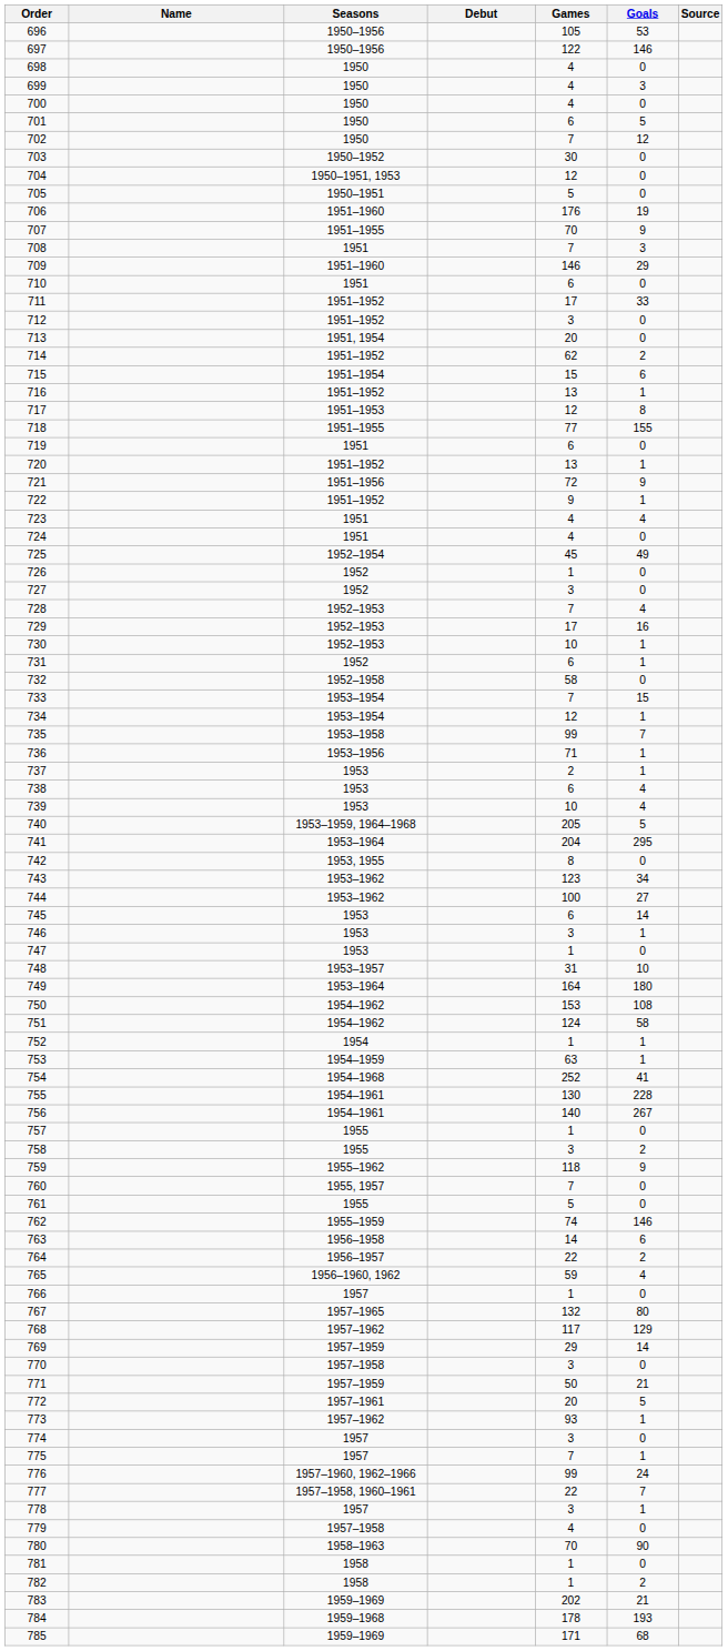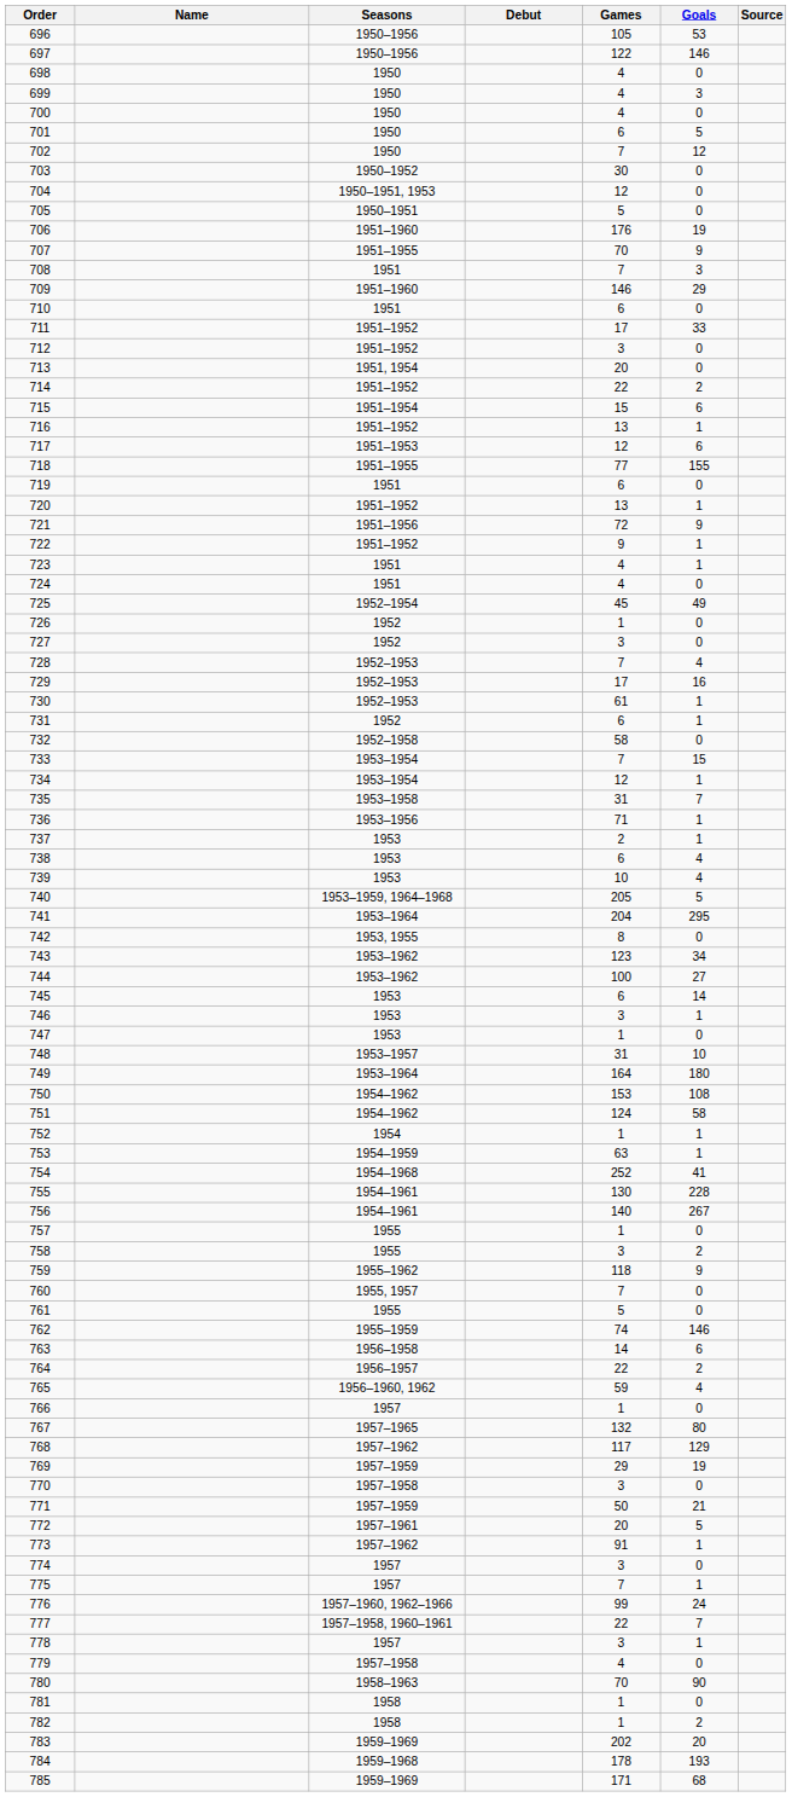 <table class="wikitable sortable" style="text-align:center; width:80%;">
 <tr>
 <th style="width=10%">Order</th>
 <th style="width:30%">Name</th>
 <th style="width:20%">Seasons</th>
 <th style="width:15%">Debut</th>
 <th style="width:10%">Games</th>
 <th style="width:10%"><a href='#'>Goals</a></th>
 <th class="unsortable" style="width:5%">Source</th>
 </tr>
 <tr>
 <td>696</td>
 <td align=left></td>
 <td>1950–1956</td>
 <td></td>
 <td>105</td>
 <td>53</td>
 <td></td>
 </tr>
 <tr>
 <td>697</td>
 <td align=left></td>
 <td>1950–1956</td>
 <td></td>
 <td>122</td>
 <td>146</td>
 <td></td>
 </tr>
 <tr>
 <td>698</td>
 <td align=left></td>
 <td>1950</td>
 <td></td>
 <td>4</td>
 <td>0</td>
 <td></td>
 </tr>
 <tr>
 <td>699</td>
 <td align=left></td>
 <td>1950</td>
 <td></td>
 <td>4</td>
 <td>3</td>
 <td></td>
 </tr>
 <tr>
 <td>700</td>
 <td align=left></td>
 <td>1950</td>
 <td></td>
 <td>4</td>
 <td>0</td>
 <td></td>
 </tr>
 <tr>
 <td>701</td>
 <td align=left></td>
 <td>1950</td>
 <td></td>
 <td>6</td>
 <td>5</td>
 <td></td>
 </tr>
 <tr>
 <td>702</td>
 <td align=left></td>
 <td>1950</td>
 <td></td>
 <td>7</td>
 <td>12</td>
 <td></td>
 </tr>
 <tr>
 <td>703</td>
 <td align=left></td>
 <td>1950–1952</td>
 <td></td>
 <td>30</td>
 <td>0</td>
 <td></td>
 </tr>
 <tr>
 <td>704</td>
 <td align=left></td>
 <td>1950–1951, 1953</td>
 <td></td>
 <td>12</td>
 <td>0</td>
 <td></td>
 </tr>
 <tr>
 <td>705</td>
 <td align=left></td>
 <td>1950–1951</td>
 <td></td>
 <td>5</td>
 <td>0</td>
 <td></td>
 </tr>
 <tr>
 <td>706</td>
 <td align=left></td>
 <td>1951–1960</td>
 <td></td>
 <td>176</td>
 <td>19</td>
 <td></td>
 </tr>
 <tr>
 <td>707</td>
 <td align=left></td>
 <td>1951–1955</td>
 <td></td>
 <td>70</td>
 <td>9</td>
 <td></td>
 </tr>
 <tr>
 <td>708</td>
 <td align=left></td>
 <td>1951</td>
 <td></td>
 <td>7</td>
 <td>3</td>
 <td></td>
 </tr>
 <tr>
 <td>709</td>
 <td align=left></td>
 <td>1951–1960</td>
 <td></td>
 <td>146</td>
 <td>29</td>
 <td></td>
 </tr>
 <tr>
 <td>710</td>
 <td align=left></td>
 <td>1951</td>
 <td></td>
 <td>6</td>
 <td>0</td>
 <td></td>
 </tr>
 <tr>
 <td>711</td>
 <td align=left></td>
 <td>1951–1952</td>
 <td></td>
 <td>17</td>
 <td>33</td>
 <td></td>
 </tr>
 <tr>
 <td>712</td>
 <td align=left></td>
 <td>1951–1952</td>
 <td></td>
 <td>3</td>
 <td>0</td>
 <td></td>
 </tr>
 <tr>
 <td>713</td>
 <td align=left></td>
 <td>1951, 1954</td>
 <td></td>
 <td>20</td>
 <td>0</td>
 <td></td>
 </tr>
 <tr>
 <td>714</td>
 <td align=left></td>
 <td>1951–1952</td>
 <td></td>
-<td>62</td>
+<td>22</td>
 <td>2</td>
 <td></td>
 </tr>
 <tr>
 <td>715</td>
 <td align=left></td>
 <td>1951–1954</td>
 <td></td>
 <td>15</td>
 <td>6</td>
 <td></td>
 </tr>
 <tr>
 <td>716</td>
 <td align=left></td>
 <td>1951–1952</td>
 <td></td>
 <td>13</td>
 <td>1</td>
 <td></td>
 </tr>
 <tr>
 <td>717</td>
 <td align=left></td>
 <td>1951–1953</td>
 <td></td>
 <td>12</td>
-<td>8</td>
+<td>6</td>
 <td></td>
 </tr>
 <tr>
 <td>718</td>
 <td align=left></td>
 <td>1951–1955</td>
 <td></td>
 <td>77</td>
 <td>155</td>
 <td></td>
 </tr>
 <tr>
 <td>719</td>
 <td align=left></td>
 <td>1951</td>
 <td></td>
 <td>6</td>
 <td>0</td>
 <td></td>
 </tr>
 <tr>
 <td>720</td>
 <td align=left></td>
 <td>1951–1952</td>
 <td></td>
 <td>13</td>
 <td>1</td>
 <td></td>
 </tr>
 <tr>
 <td>721</td>
 <td align=left></td>
 <td>1951–1956</td>
 <td></td>
 <td>72</td>
 <td>9</td>
 <td></td>
 </tr>
 <tr>
 <td>722</td>
 <td align=left></td>
 <td>1951–1952</td>
 <td></td>
 <td>9</td>
 <td>1</td>
 <td></td>
 </tr>
 <tr>
 <td>723</td>
 <td align=left></td>
 <td>1951</td>
 <td></td>
 <td>4</td>
-<td>4</td>
+<td>1</td>
 <td></td>
 </tr>
 <tr>
 <td>724</td>
 <td align=left></td>
 <td>1951</td>
 <td></td>
 <td>4</td>
 <td>0</td>
 <td></td>
 </tr>
 <tr>
 <td>725</td>
 <td align=left></td>
 <td>1952–1954</td>
 <td></td>
 <td>45</td>
 <td>49</td>
 <td></td>
 </tr>
 <tr>
 <td>726</td>
 <td align=left></td>
 <td>1952</td>
 <td></td>
 <td>1</td>
 <td>0</td>
 <td></td>
 </tr>
 <tr>
 <td>727</td>
 <td align=left></td>
 <td>1952</td>
 <td></td>
 <td>3</td>
 <td>0</td>
 <td></td>
 </tr>
 <tr>
 <td>728</td>
 <td align=left></td>
 <td>1952–1953</td>
 <td></td>
 <td>7</td>
 <td>4</td>
 <td></td>
 </tr>
 <tr>
 <td>729</td>
 <td align=left></td>
 <td>1952–1953</td>
 <td></td>
 <td>17</td>
 <td>16</td>
 <td></td>
 </tr>
 <tr>
 <td>730</td>
 <td align=left></td>
 <td>1952–1953</td>
 <td></td>
-<td>10</td>
+<td>61</td>
 <td>1</td>
 <td></td>
 </tr>
 <tr>
 <td>731</td>
 <td align=left></td>
 <td>1952</td>
 <td></td>
 <td>6</td>
 <td>1</td>
 <td></td>
 </tr>
 <tr>
 <td>732</td>
 <td align=left></td>
 <td>1952–1958</td>
 <td></td>
 <td>58</td>
 <td>0</td>
 <td></td>
 </tr>
 <tr>
 <td>733</td>
 <td align=left></td>
 <td>1953–1954</td>
 <td></td>
 <td>7</td>
 <td>15</td>
 <td></td>
 </tr>
 <tr>
 <td>734</td>
 <td align=left></td>
 <td>1953–1954</td>
 <td></td>
 <td>12</td>
 <td>1</td>
 <td></td>
 </tr>
 <tr>
 <td>735</td>
 <td align=left></td>
 <td>1953–1958</td>
 <td></td>
-<td>99</td>
+<td>31</td>
 <td>7</td>
 <td></td>
 </tr>
 <tr>
 <td>736</td>
 <td align=left></td>
 <td>1953–1956</td>
 <td></td>
 <td>71</td>
 <td>1</td>
 <td></td>
 </tr>
 <tr>
 <td>737</td>
 <td align=left></td>
 <td>1953</td>
 <td></td>
 <td>2</td>
 <td>1</td>
 <td></td>
 </tr>
 <tr>
 <td>738</td>
 <td align=left></td>
 <td>1953</td>
 <td></td>
 <td>6</td>
 <td>4</td>
 <td></td>
 </tr>
 <tr>
 <td>739</td>
 <td align=left></td>
 <td>1953</td>
 <td></td>
 <td>10</td>
 <td>4</td>
 <td></td>
 </tr>
 <tr>
 <td>740</td>
 <td align=left></td>
 <td>1953–1959, 1964–1968</td>
 <td></td>
 <td>205</td>
 <td>5</td>
 <td></td>
 </tr>
 <tr>
 <td>741</td>
 <td align=left></td>
 <td>1953–1964</td>
 <td></td>
 <td>204</td>
 <td>295</td>
 <td></td>
 </tr>
 <tr>
 <td>742</td>
 <td align=left></td>
 <td>1953, 1955</td>
 <td></td>
 <td>8</td>
 <td>0</td>
 <td></td>
 </tr>
 <tr>
 <td>743</td>
 <td align=left></td>
 <td>1953–1962</td>
 <td></td>
 <td>123</td>
 <td>34</td>
 <td></td>
 </tr>
 <tr>
 <td>744</td>
 <td align=left></td>
 <td>1953–1962</td>
 <td></td>
 <td>100</td>
 <td>27</td>
 <td></td>
 </tr>
 <tr>
 <td>745</td>
 <td align=left></td>
 <td>1953</td>
 <td></td>
 <td>6</td>
 <td>14</td>
 <td></td>
 </tr>
 <tr>
 <td>746</td>
 <td align=left></td>
 <td>1953</td>
 <td></td>
 <td>3</td>
 <td>1</td>
 <td></td>
 </tr>
 <tr>
 <td>747</td>
 <td align=left></td>
 <td>1953</td>
 <td></td>
 <td>1</td>
 <td>0</td>
 <td></td>
 </tr>
 <tr>
 <td>748</td>
 <td align=left></td>
 <td>1953–1957</td>
 <td></td>
 <td>31</td>
 <td>10</td>
 <td></td>
 </tr>
 <tr>
 <td>749</td>
 <td align=left></td>
 <td>1953–1964</td>
 <td></td>
 <td>164</td>
 <td>180</td>
 <td></td>
 </tr>
 <tr>
 <td>750</td>
 <td align=left></td>
 <td>1954–1962</td>
 <td></td>
 <td>153</td>
 <td>108</td>
 <td></td>
 </tr>
 <tr>
 <td>751</td>
 <td align=left></td>
 <td>1954–1962</td>
 <td></td>
 <td>124</td>
 <td>58</td>
 <td></td>
 </tr>
 <tr>
 <td>752</td>
 <td align=left></td>
 <td>1954</td>
 <td></td>
 <td>1</td>
 <td>1</td>
 <td></td>
 </tr>
 <tr>
 <td>753</td>
 <td align=left></td>
 <td>1954–1959</td>
 <td></td>
 <td>63</td>
 <td>1</td>
 <td></td>
 </tr>
 <tr>
 <td>754</td>
 <td align=left></td>
 <td>1954–1968</td>
 <td></td>
 <td>252</td>
 <td>41</td>
 <td></td>
 </tr>
 <tr>
 <td>755</td>
 <td align=left></td>
 <td>1954–1961</td>
 <td></td>
 <td>130</td>
 <td>228</td>
 <td></td>
 </tr>
 <tr>
 <td>756</td>
 <td align=left></td>
 <td>1954–1961</td>
 <td></td>
 <td>140</td>
 <td>267</td>
 <td></td>
 </tr>
 <tr>
 <td>757</td>
 <td align=left></td>
 <td>1955</td>
 <td></td>
 <td>1</td>
 <td>0</td>
 <td></td>
 </tr>
 <tr>
 <td>758</td>
 <td align=left></td>
 <td>1955</td>
 <td></td>
 <td>3</td>
 <td>2</td>
 <td></td>
 </tr>
 <tr>
 <td>759</td>
 <td align=left></td>
 <td>1955–1962</td>
 <td></td>
 <td>118</td>
 <td>9</td>
 <td></td>
 </tr>
 <tr>
 <td>760</td>
 <td align=left></td>
 <td>1955, 1957</td>
 <td></td>
 <td>7</td>
 <td>0</td>
 <td></td>
 </tr>
 <tr>
 <td>761</td>
 <td align=left></td>
 <td>1955</td>
 <td></td>
 <td>5</td>
 <td>0</td>
 <td></td>
 </tr>
 <tr>
 <td>762</td>
 <td align=left></td>
 <td>1955–1959</td>
 <td></td>
 <td>74</td>
 <td>146</td>
 <td></td>
 </tr>
 <tr>
 <td>763</td>
 <td align=left></td>
 <td>1956–1958</td>
 <td></td>
 <td>14</td>
 <td>6</td>
 <td></td>
 </tr>
 <tr>
 <td>764</td>
 <td align=left></td>
 <td>1956–1957</td>
 <td></td>
 <td>22</td>
 <td>2</td>
 <td></td>
 </tr>
 <tr>
 <td>765</td>
 <td align=left></td>
 <td>1956–1960, 1962</td>
 <td></td>
 <td>59</td>
 <td>4</td>
 <td></td>
 </tr>
 <tr>
 <td>766</td>
 <td align=left></td>
 <td>1957</td>
 <td></td>
 <td>1</td>
 <td>0</td>
 <td></td>
 </tr>
 <tr>
 <td>767</td>
 <td align=left></td>
 <td>1957–1965</td>
 <td></td>
 <td>132</td>
 <td>80</td>
 <td></td>
 </tr>
 <tr>
 <td>768</td>
 <td align=left></td>
 <td>1957–1962</td>
 <td></td>
 <td>117</td>
 <td>129</td>
 <td></td>
 </tr>
 <tr>
 <td>769</td>
 <td align=left></td>
 <td>1957–1959</td>
 <td></td>
 <td>29</td>
-<td>14</td>
+<td>19</td>
 <td></td>
 </tr>
 <tr>
 <td>770</td>
 <td align=left></td>
 <td>1957–1958</td>
 <td></td>
 <td>3</td>
 <td>0</td>
 <td></td>
 </tr>
 <tr>
 <td>771</td>
 <td align=left></td>
 <td>1957–1959</td>
 <td></td>
 <td>50</td>
 <td>21</td>
 <td></td>
 </tr>
 <tr>
 <td>772</td>
 <td align=left></td>
 <td>1957–1961</td>
 <td></td>
 <td>20</td>
 <td>5</td>
 <td></td>
 </tr>
 <tr>
 <td>773</td>
 <td align=left></td>
 <td>1957–1962</td>
 <td></td>
-<td>93</td>
+<td>91</td>
 <td>1</td>
 <td></td>
 </tr>
 <tr>
 <td>774</td>
 <td align=left></td>
 <td>1957</td>
 <td></td>
 <td>3</td>
 <td>0</td>
 <td></td>
 </tr>
 <tr>
 <td>775</td>
 <td align=left></td>
 <td>1957</td>
 <td></td>
 <td>7</td>
 <td>1</td>
 <td></td>
 </tr>
 <tr>
 <td>776</td>
 <td align=left></td>
 <td>1957–1960, 1962–1966</td>
 <td></td>
 <td>99</td>
 <td>24</td>
 <td></td>
 </tr>
 <tr>
 <td>777</td>
 <td align=left></td>
 <td>1957–1958, 1960–1961</td>
 <td></td>
 <td>22</td>
 <td>7</td>
 <td></td>
 </tr>
 <tr>
 <td>778</td>
 <td align=left></td>
 <td>1957</td>
 <td></td>
 <td>3</td>
 <td>1</td>
 <td></td>
 </tr>
 <tr>
 <td>779</td>
 <td align=left></td>
 <td>1957–1958</td>
 <td></td>
 <td>4</td>
 <td>0</td>
 <td></td>
 </tr>
 <tr>
 <td>780</td>
 <td align=left></td>
 <td>1958–1963</td>
 <td></td>
 <td>70</td>
 <td>90</td>
 <td></td>
 </tr>
 <tr>
 <td>781</td>
 <td align=left></td>
 <td>1958</td>
 <td></td>
 <td>1</td>
 <td>0</td>
 <td></td>
 </tr>
 <tr>
 <td>782</td>
 <td align=left></td>
 <td>1958</td>
 <td></td>
 <td>1</td>
 <td>2</td>
 <td></td>
 </tr>
 <tr>
 <td>783</td>
 <td align=left></td>
 <td>1959–1969</td>
 <td></td>
 <td>202</td>
-<td>21</td>
+<td>20</td>
 <td></td>
 </tr>
 <tr>
 <td>784</td>
 <td align=left></td>
 <td>1959–1968</td>
 <td></td>
 <td>178</td>
 <td>193</td>
 <td></td>
 </tr>
 <tr>
 <td>785</td>
 <td align=left></td>
 <td>1959–1969</td>
 <td></td>
 <td>171</td>
 <td>68</td>
 <td></td>
 </tr>
 </table>
